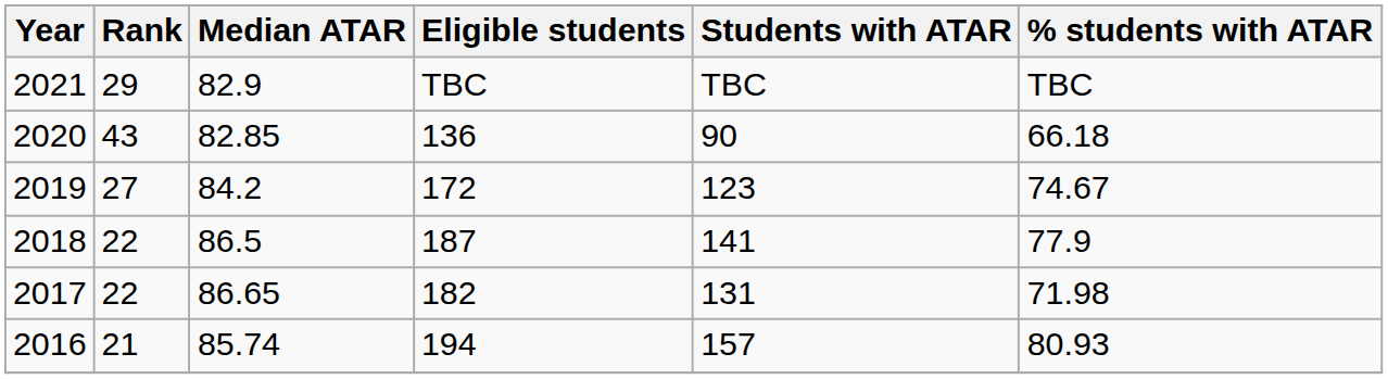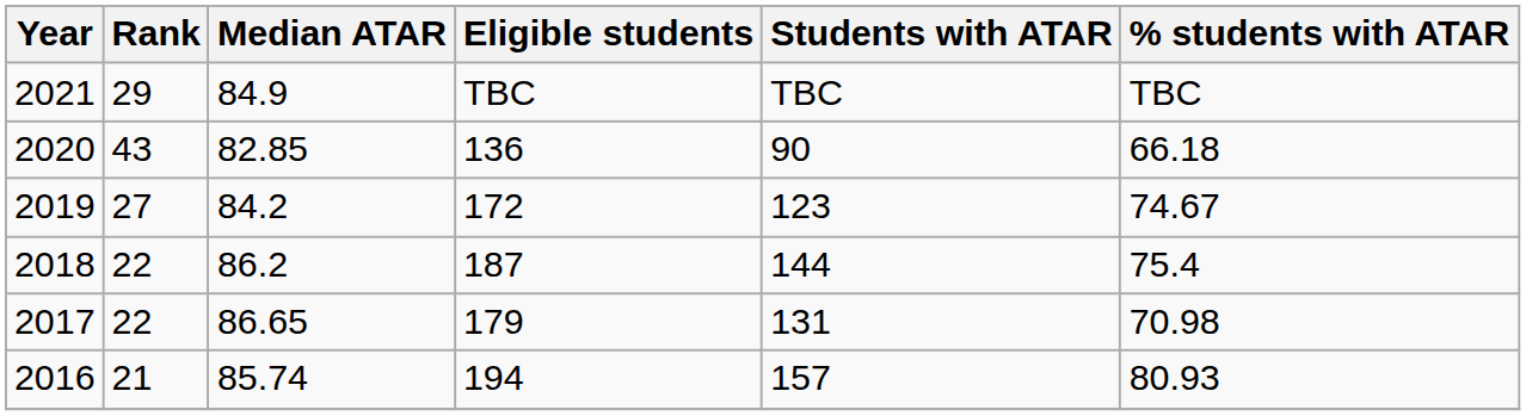 <table class="wikitable sortable">
 <tr>
 <th>Year</th>
 <th>Rank</th>
 <th>Median ATAR</th>
 <th>Eligible students</th>
 <th>Students with ATAR</th>
 <th>% students with ATAR</th>
 </tr>
 <tr>
 <td>2021</td>
 <td>29</td>
-<td>82.9</td>
+<td>84.9</td>
 <td>TBC</td>
 <td>TBC</td>
 <td>TBC</td>
 </tr>
 <tr>
 <td>2020</td>
 <td>43</td>
 <td>82.85</td>
 <td>136</td>
 <td>90</td>
 <td>66.18</td>
 </tr>
 <tr>
 <td>2019</td>
 <td>27</td>
 <td>84.2</td>
 <td>172</td>
 <td>123</td>
 <td>74.67</td>
 </tr>
 <tr>
 <td>2018</td>
 <td>22</td>
-<td>86.5</td>
+<td>86.2</td>
 <td>187</td>
-<td>141</td>
-<td>77.9</td>
+<td>144</td>
+<td>75.4</td>
 </tr>
 <tr>
 <td>2017</td>
 <td>22</td>
 <td>86.65</td>
-<td>182</td>
+<td>179</td>
 <td>131</td>
-<td>71.98</td>
+<td>70.98</td>
 </tr>
 <tr>
 <td>2016</td>
 <td>21</td>
 <td>85.74</td>
 <td>194</td>
 <td>157</td>
 <td>80.93</td>
 </tr>
 <tr>
 </tr>
 </table>
